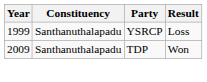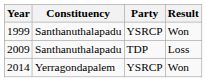 <table class="wikitable sortable">
 <tr>
 <th>Year</th>
 <th>Constituency</th>
 <th>Party</th>
 <th>Result</th>
 </tr>
 <tr>
 <td>1999</td>
 <td>Santhanuthalapadu</td>
 <td>YSRCP</td>
-<td>Loss</td>
+<td>Won</td>
 </tr>
 <tr>
 <td>2009</td>
 <td>Santhanuthalapadu</td>
 <td>TDP</td>
+<td>Loss</td>
+</tr>
+<tr>
+<td>2014</td>
+<td>Yerragondapalem</td>
+<td>YSRCP</td>
 <td>Won</td>
 </tr>
 </table>
